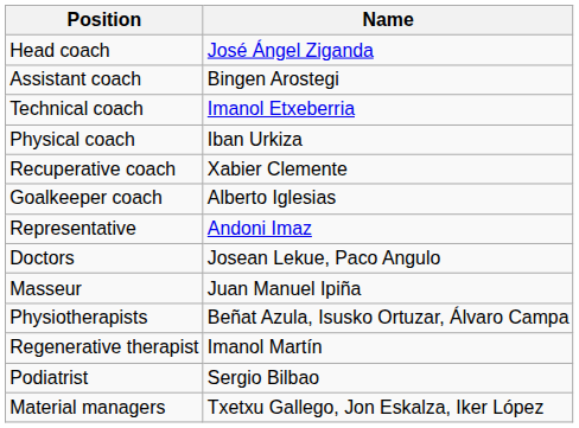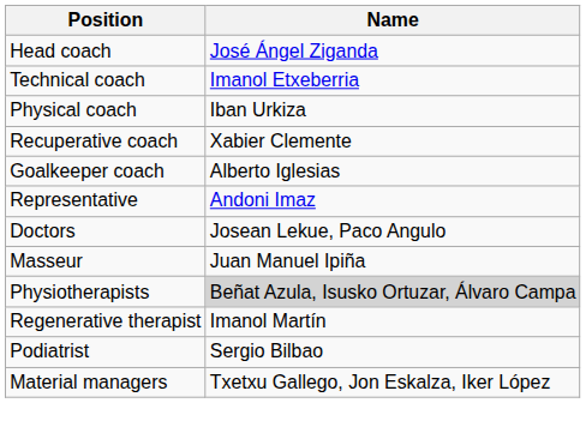 <table class=wikitable>
 <tr>
 <th>Position</th>
 <th>Name</th>
 </tr>
 <tr>
 <td>Head coach</td>
 <td><a href='#'>José Ángel Ziganda</a></td>
-</tr>
-<tr>
-<td>Assistant coach</td>
-<td>Bingen Arostegi</td>
 </tr>
 <tr>
 <td>Technical coach</td>
 <td><a href='#'>Imanol Etxeberria</a></td>
 </tr>
 <tr>
 <td>Physical coach</td>
 <td>Iban Urkiza</td>
 </tr>
 <tr>
 <td>Recuperative coach</td>
 <td>Xabier Clemente</td>
 </tr>
 <tr>
 <td>Goalkeeper coach</td>
 <td>Alberto Iglesias</td>
 </tr>
 <tr>
 <td>Representative</td>
 <td><a href='#'>Andoni Imaz</a></td>
 </tr>
 <tr>
 <td>Doctors</td>
 <td>Josean Lekue, Paco Angulo</td>
 </tr>
 <tr>
 <td>Masseur</td>
 <td>Juan Manuel Ipiña</td>
 </tr>
 <tr>
 <td>Physiotherapists</td>
-<td>Beñat Azula, Isusko Ortuzar, Álvaro Campa</td>
+<td style="background: lightgrey;">Beñat Azula, Isusko Ortuzar, Álvaro Campa</td>
 </tr>
 <tr>
 <td>Regenerative therapist</td>
 <td>Imanol Martín</td>
 </tr>
 <tr>
 <td>Podiatrist</td>
 <td>Sergio Bilbao</td>
 </tr>
 <tr>
 <td>Material managers</td>
 <td>Txetxu Gallego, Jon Eskalza, Iker López</td>
 </tr>
 </table>
